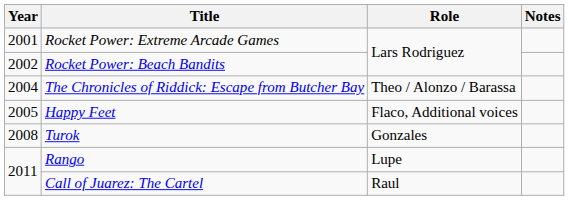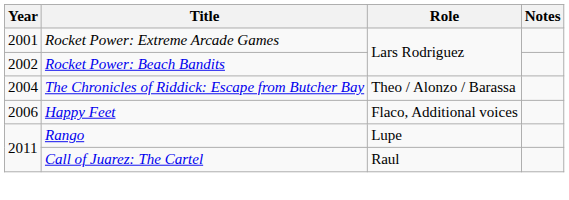 <table class="wikitable sortable">
 <tr>
 <th>Year</th>
 <th>Title</th>
 <th>Role</th>
 <th>Notes</th>
 </tr>
 <tr>
 <td>2001</td>
 <td><em>Rocket Power: Extreme Arcade Games</em></td>
 <td rowspan=2>Lars Rodriguez</td>
 <td></td>
 </tr>
 <tr>
 <td>2002</td>
 <td><em><a href='#'>Rocket Power: Beach Bandits</a></em></td>
 <td></td>
 </tr>
 <tr>
 <td>2004</td>
 <td><em><a href='#'>The Chronicles of Riddick: Escape from Butcher Bay</a></em></td>
 <td>Theo / Alonzo / Barassa</td>
 <td></td>
 </tr>
 <tr>
-<td>2005</td>
+<td>2006</td>
 <td><em><a href='#'>Happy Feet</a></em></td>
 <td>Flaco, Additional voices</td>
-<td></td>
-</tr>
-<tr>
-<td>2008</td>
-<td><em><a href='#'>Turok</a></em></td>
-<td>Gonzales</td>
 <td></td>
 </tr>
 <tr>
 <td rowspan="2">2011</td>
 <td><em><a href='#'>Rango</a></em></td>
 <td>Lupe</td>
 <td></td>
 </tr>
 <tr>
 <td><em><a href='#'>Call of Juarez: The Cartel</a></em></td>
 <td>Raul</td>
 <td></td>
 </tr>
 </table>
